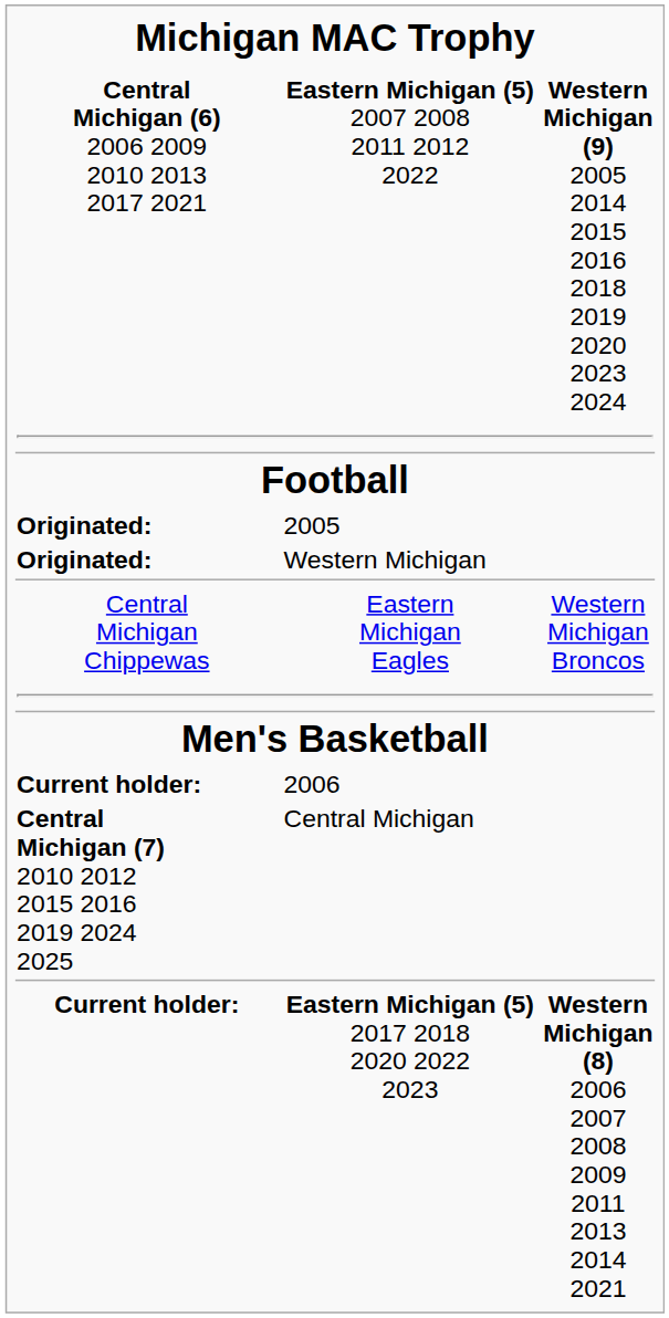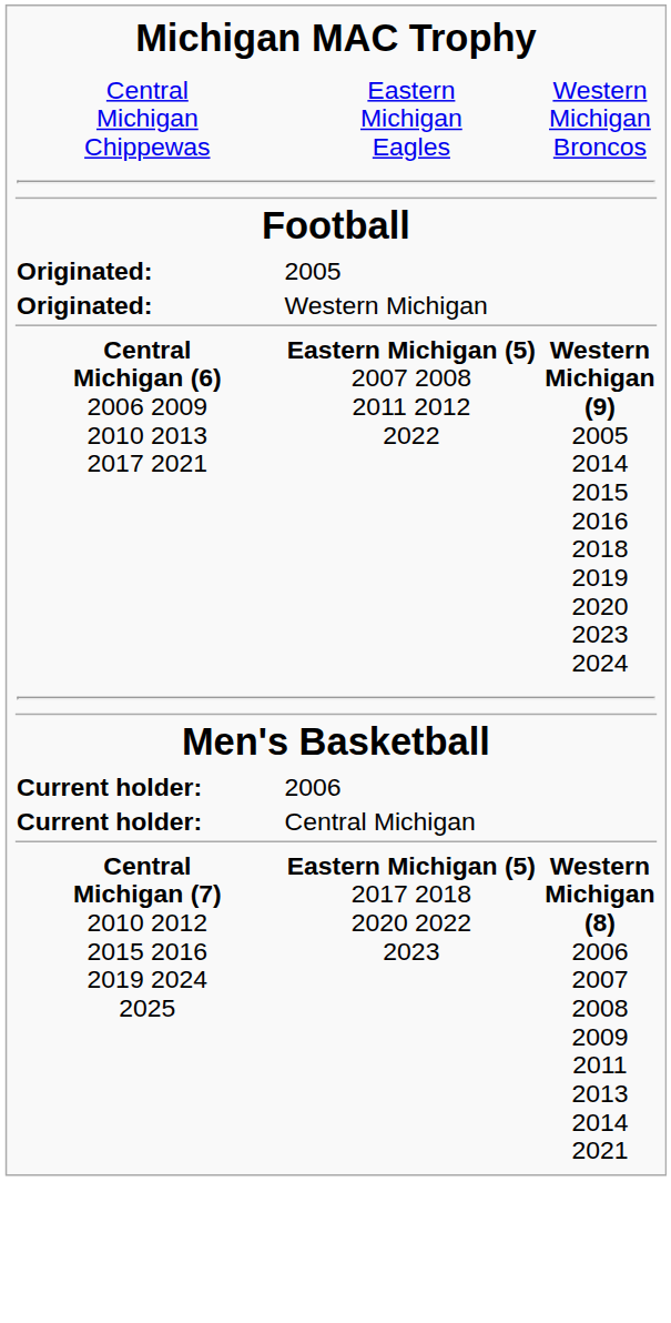 <table class="infobox" style="width: 26em; font-size: 95%;">
 <tr>
 <td colspan="3" style="text-align: center; font-size: 150%;"><strong>Michigan MAC Trophy</strong></td>
 </tr>
 <tr>
 <td style="width:50%; vertical-align:middle; text-align:center;"></td>
 <td style="width:50%; vertical-align:middle; text-align:center;"></td>
 <td style="width:50%; vertical-align:middle; text-align:center;"></td>
 </tr>
-<tr style="text-align:center; vertical-align:top;">
-<td style="width:33%;"><strong>Central<br>Michigan (6)</strong><br>2006 2009<br>2010 2013<br>2017 2021</td>
-<td style="width:34%;"><strong>Eastern Michigan (5)</strong><br>2007 2008<br>2011 2012<br>2022</td>
-<td style="width:33%;"><strong>Western Michigan (9)</strong><br>2005 2014<br>2015 2016<br>2018 2019<br>2020 2023<br>2024</td>
+<tr style="text-align:center;">
+<td><a href='#'>Central<br> Michigan<br>Chippewas</a></td>
+<td><a href='#'>Eastern<br>Michigan<br>Eagles</a></td>
+<td><a href='#'>Western<br>Michigan<br>Broncos</a></td>
 </tr>
 <tr>
 <td colspan="3" style="border-bottom: 1px solid #aaa;"><hr></td>
 </tr>
 <tr>
 <td colspan="3" style="text-align: center; font-size: 150%;"><strong>Football</strong></td>
 </tr>
 <tr>
 <td><strong>Originated:</strong></td>
 <td colspan="2">2005</td>
 </tr>
 <tr>
 <td><strong>Originated:</strong></td>
 <td colspan="2">Western Michigan</td>
 </tr>
 <tr>
 <td colspan="3" style="text-align: center; border-top: 1px solid #aaa;"></td>
 </tr>
-<tr style="text-align:center;">
-<td><a href='#'>Central<br> Michigan<br>Chippewas</a></td>
-<td><a href='#'>Eastern<br>Michigan<br>Eagles</a></td>
-<td><a href='#'>Western<br>Michigan<br>Broncos</a></td>
+<tr style="text-align:center; vertical-align:top;">
+<td style="width:33%;"><strong>Central<br>Michigan (6)</strong><br>2006 2009<br>2010 2013<br>2017 2021</td>
+<td style="width:34%;"><strong>Eastern Michigan (5)</strong><br>2007 2008<br>2011 2012<br>2022</td>
+<td style="width:33%;"><strong>Western Michigan (9)</strong><br>2005 2014<br>2015 2016<br>2018 2019<br>2020 2023<br>2024</td>
 </tr>
 <tr>
 <td colspan="3" style="border-bottom: 1px solid #aaa;"><hr></td>
 </tr>
 <tr>
 <td colspan="3" style="text-align: center; font-size: 150%;"><strong>Men's Basketball</strong></td>
 </tr>
 <tr>
 <td><strong>Current holder:</strong></td>
 <td colspan="2">2006</td>
 </tr>
 <tr>
-<td style="width:33%;"><strong>Central<br>Michigan (7)</strong><br>2010 2012<br>2015 2016<br>2019 2024<br>2025</td>
+<td><strong>Current holder:</strong></td>
 <td colspan="2">Central Michigan</td>
 </tr>
 <tr>
 <td colspan="3" style="text-align: center; border-top: 1px solid #aaa;"></td>
 </tr>
 <tr style="text-align:center; vertical-align:top;">
-<td><strong>Current holder:</strong></td>
+<td style="width:33%;"><strong>Central<br>Michigan (7)</strong><br>2010 2012<br>2015 2016<br>2019 2024<br>2025</td>
 <td style="width:34%;"><strong>Eastern Michigan (5)</strong><br>2017 2018<br>2020 2022<br>2023</td>
 <td style="width:33%;"><strong>Western Michigan (8)</strong><br>2006 2007<br>2008 2009<br>2011 2013<br>2014 2021</td>
 </tr>
 </table>
